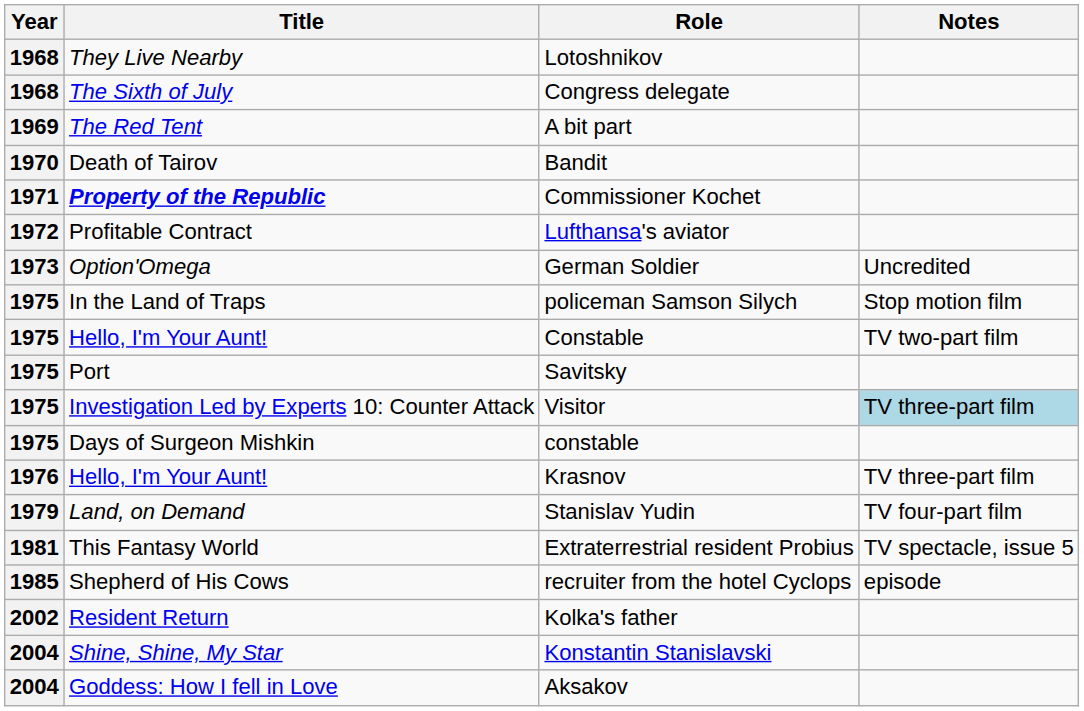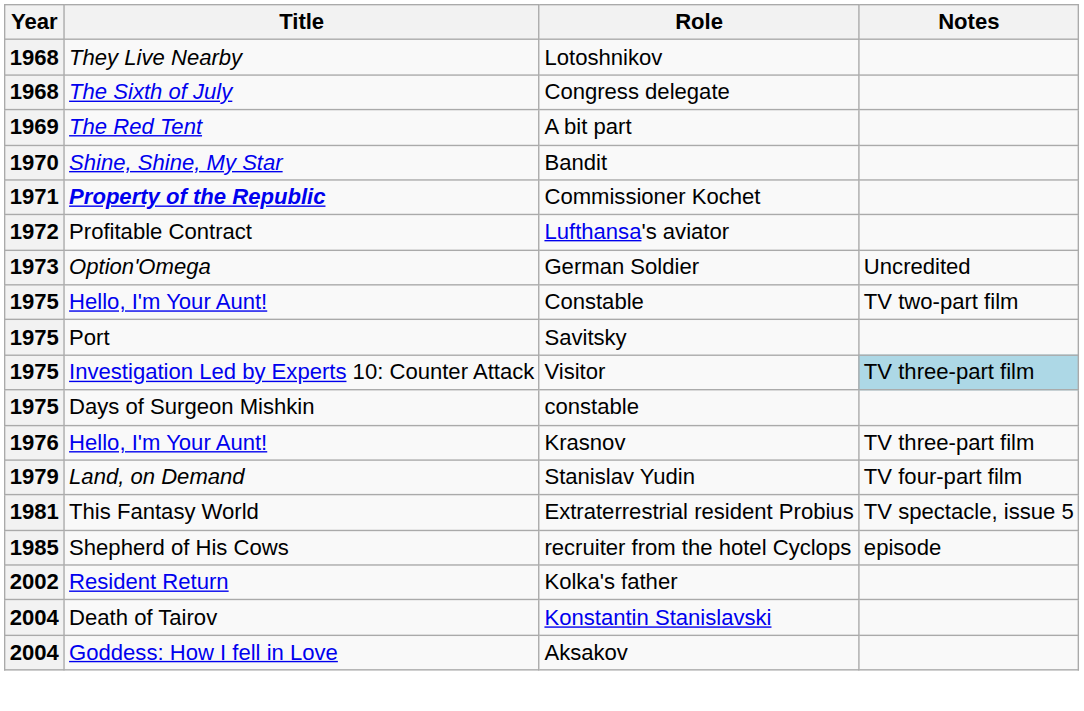 <table class="wikitable plainrowheaders sortable" style="margin-right: 0;">
 <tr>
 <th scope="col">Year</th>
 <th scope="col">Title</th>
 <th scope="col">Role</th>
 <th scope="col" class="unsortable">Notes</th>
 </tr>
 <tr>
 <th scope="row">1968</th>
 <td><em>They Live Nearby</em></td>
 <td>Lotoshnikov</td>
 <td></td>
 </tr>
 <tr>
 <th scope="row">1968</th>
 <td><em><a href='#'>The Sixth of July</a></em></td>
 <td>Congress delegate</td>
 <td></td>
 </tr>
 <tr>
 <th scope="row">1969</th>
 <td><em><a href='#'>The Red Tent</a></em></td>
 <td>A bit part</td>
 <td></td>
 </tr>
 <tr>
 <th scope="row">1970</th>
-<td></em>Death of Tairov<em></td>
+<td><em><a href='#'>Shine, Shine, My Star</a></em></td>
 <td>Bandit</td>
 <td></td>
 </tr>
 <tr>
 <th scope="row">1971</th>
 <td><strong><em><a href='#'>Property of the Republic</a></em></strong></td>
 <td>Commissioner Kochet</td>
 <td></td>
 </tr>
 <tr>
 <th scope="row">1972</th>
 <td></em>Profitable Contract<em></td>
 <td><a href='#'>Lufthansa</a>'s aviator</td>
 <td></td>
 </tr>
 <tr>
 <th scope="row">1973</th>
 <td><em>Option'Omega<strong></td>
 <td>German Soldier</td>
 <td>Uncredited</td>
-</tr>
-<tr>
-<th scope="row">1975</th>
-<td></em>In the Land of Traps<em></td>
-<td>policeman Samson Silych</td>
-<td>Stop motion film</td>
 </tr>
 <tr>
 <th scope="row">1975</th>
 <td></em><a href='#'>Hello, I'm Your Aunt!</a><em></td>
 <td>Constable</td>
 <td>TV two-part film</td>
 </tr>
 <tr>
 <th scope="row">1975</th>
 <td></em>Port<em></td>
 <td>Savitsky</td>
 <td></td>
 </tr>
 <tr>
 <th scope="row">1975</th>
 <td></em><a href='#'>Investigation Led by Experts</a> 10: Counter Attack<em></td>
 <td>Visitor</td>
 <td style="background: lightblue;">TV three-part film</td>
 </tr>
 <tr>
 <th scope="row">1975</th>
 <td></em>Days of Surgeon Mishkin<em></td>
 <td>constable</td>
 <td></td>
 </tr>
 <tr>
 <th scope="row">1976</th>
 <td></em><a href='#'>Hello, I'm Your Aunt!</a><em></td>
 <td>Krasnov</td>
 <td>TV three-part film</td>
 </tr>
 <tr>
 <th scope="row">1979</th>
 <td><em>Land, on Demand</em></td>
 <td>Stanislav Yudin</td>
 <td>TV four-part film</td>
 </tr>
 <tr>
 <th scope="row">1981</th>
 <td></em>This Fantasy World<em></td>
 <td>Extraterrestrial resident Probius</td>
 <td>TV spectacle, issue 5</td>
 </tr>
 <tr>
 <th scope="row">1985</th>
 <td></em>Shepherd of His Cows<em></td>
 <td>recruiter from the hotel Cyclops</td>
 <td>episode</td>
 </tr>
 <tr>
 <th scope="row">2002</th>
 <td></em><a href='#'>Resident Return</a><em></td>
 <td>Kolka's father</td>
 <td></td>
 </tr>
 <tr>
 <th scope="row">2004</th>
-<td><em><a href='#'>Shine, Shine, My Star</a></em></td>
+<td></em>Death of Tairov<em></td>
 <td><a href='#'>Konstantin Stanislavski</a></td>
 <td></td>
 </tr>
 <tr>
 <th scope="row">2004</th>
 <td></em><a href='#'>Goddess: How I fell in Love</a><em></td>
 <td>Aksakov</td>
 <td></td>
 </tr>
 </table>
